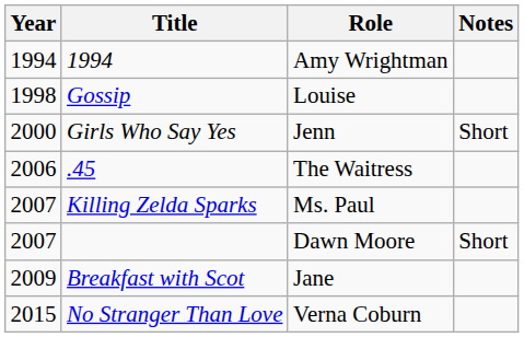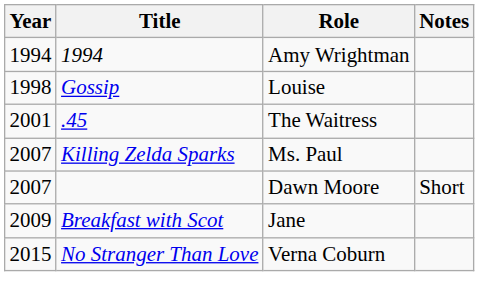 <table class="wikitable sortable">
 <tr>
 <th>Year</th>
 <th>Title</th>
 <th>Role</th>
 <th class="unsortable">Notes</th>
 </tr>
 <tr>
 <td>1994</td>
 <td><em>1994</em></td>
 <td>Amy Wrightman</td>
 <td></td>
 </tr>
 <tr>
 <td>1998</td>
 <td><em><a href='#'>Gossip</a></em></td>
 <td>Louise</td>
 <td></td>
 </tr>
 <tr>
-<td>2000</td>
-<td><em>Girls Who Say Yes</em></td>
-<td>Jenn</td>
-<td>Short</td>
-</tr>
-<tr>
-<td>2006</td>
+<td>2001</td>
 <td><em><a href='#'>.45</a></em></td>
 <td>The Waitress</td>
 <td></td>
 </tr>
 <tr>
 <td>2007</td>
 <td><em><a href='#'>Killing Zelda Sparks</a></em></td>
 <td>Ms. Paul</td>
 <td></td>
 </tr>
 <tr>
 <td>2007</td>
 <td><em></em></td>
 <td>Dawn Moore</td>
 <td>Short</td>
 </tr>
 <tr>
 <td>2009</td>
 <td><em><a href='#'>Breakfast with Scot</a></em></td>
 <td>Jane</td>
 <td></td>
 </tr>
 <tr>
 <td>2015</td>
 <td><em><a href='#'>No Stranger Than Love</a></em></td>
 <td>Verna Coburn</td>
 <td></td>
 </tr>
 </table>
